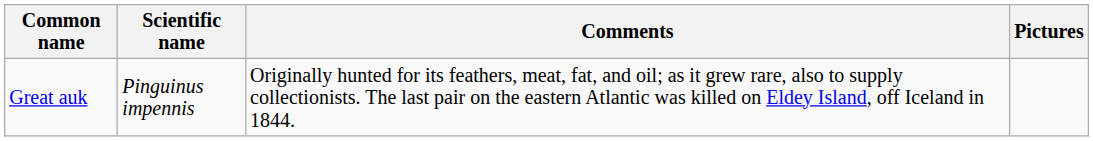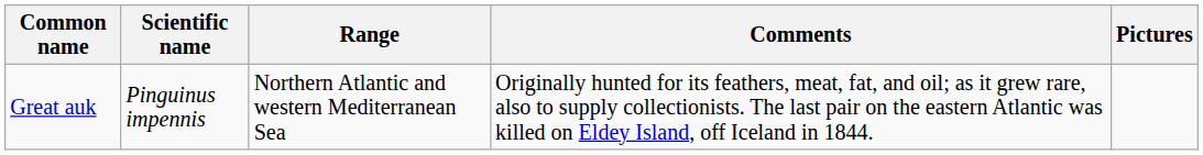 <table class="wikitable sortable">
 <tr>
 <th>Common name</th>
 <th>Scientific name</th>
+<th>Range</th>
 <th class="unsortable">Comments</th>
 <th class="unsortable">Pictures</th>
 </tr>
 <tr>
 <td><a href='#'>Great auk</a></td>
 <td><em>Pinguinus impennis</em></td>
+<td>Northern Atlantic and western Mediterranean Sea</td>
 <td>Originally hunted for its feathers, meat, fat, and oil; as it grew rare, also to supply collectionists. The last pair on the eastern Atlantic was killed on <a href='#'>Eldey Island</a>, off Iceland in 1844.</td>
 <td></td>
 </tr>
 </table>
